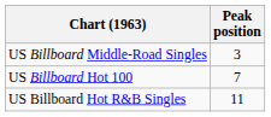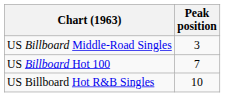 <table class="wikitable sortable">
 <tr>
 <th>Chart (1963)</th>
 <th>Peak<br>position</th>
 </tr>
 <tr>
 <td align="left">US <em>Billboard</em> <a href='#'>Middle-Road Singles</a></td>
 <td align="center">3</td>
 </tr>
 <tr>
 <td align="left">US <a href='#'><em>Billboard</em> Hot 100</a></td>
 <td align="center">7</td>
 </tr>
 <tr>
 <td align="left">US  Billboard <a href='#'>Hot R&B Singles</a></td>
-<td align="center">11</td>
+<td align="center">10</td>
 </tr>
 </table>
